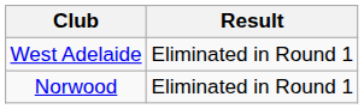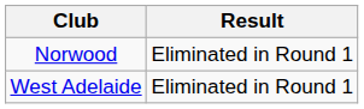 <table class="wikitable sortable">
 <tr>
 <th>Club</th>
 <th>Result</th>
 </tr>
 <tr align=center>
+<td><a href='#'>Norwood</a></td>
+<td>Eliminated in Round 1</td>
+</tr>
+<tr align=center>
 <td><a href='#'>West Adelaide</a></td>
 <td>Eliminated in Round 1</td>
 </tr>
-<tr align=center>
-<td><a href='#'>Norwood</a></td>
-<td>Eliminated in Round 1</td>
-</tr>
 </table>
